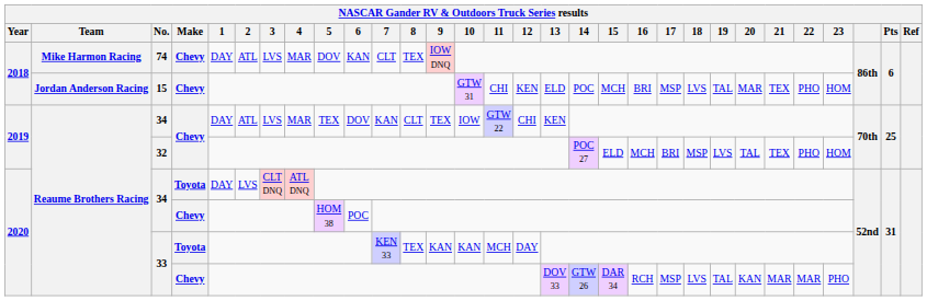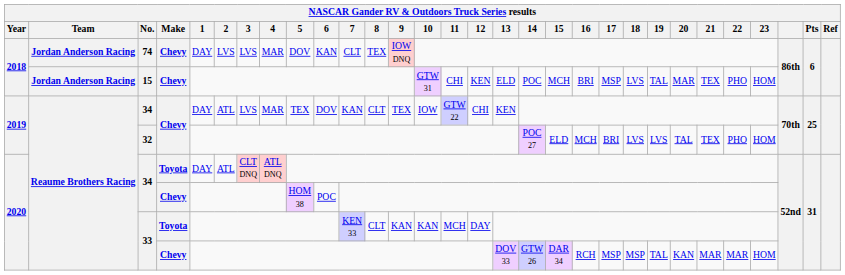 <table class="wikitable" style="text-align:center; font-size:75%">
 <tr>
 <th colspan=45><a href='#'>NASCAR Gander RV & Outdoors Truck Series</a> results</th>
 </tr>
 <tr>
 <th>Year</th>
 <th>Team</th>
 <th>No.</th>
 <th>Make</th>
 <th>1</th>
 <th>2</th>
 <th>3</th>
 <th>4</th>
 <th>5</th>
 <th>6</th>
 <th>7</th>
 <th>8</th>
 <th>9</th>
 <th>10</th>
 <th>11</th>
 <th>12</th>
 <th>13</th>
 <th>14</th>
 <th>15</th>
 <th>16</th>
 <th>17</th>
 <th>18</th>
 <th>19</th>
 <th>20</th>
 <th>21</th>
 <th>22</th>
 <th>23</th>
 <th></th>
 <th>Pts</th>
 <th>Ref</th>
 </tr>
 <tr>
 <th rowspan=2><a href='#'>2018</a></th>
-<th><a href='#'>Mike Harmon Racing</a></th>
+<th><a href='#'>Jordan Anderson Racing</a></th>
 <th>74</th>
 <th><a href='#'>Chevy</a></th>
 <td><a href='#'>DAY</a></td>
-<td><a href='#'>ATL</a></td>
+<td><a href='#'>LVS</a></td>
 <td><a href='#'>LVS</a></td>
 <td><a href='#'>MAR</a></td>
 <td><a href='#'>DOV</a></td>
 <td><a href='#'>KAN</a></td>
 <td><a href='#'>CLT</a></td>
 <td><a href='#'>TEX</a></td>
 <td style="background:#FFCFCF;"><a href='#'>IOW</a><br><small>DNQ</small></td>
 <td colspan=14></td>
 <th rowspan=2>86th</th>
 <th rowspan=2>6</th>
 <th rowspan=2></th>
 </tr>
 <tr>
 <th><a href='#'>Jordan Anderson Racing</a></th>
 <th>15</th>
 <th><a href='#'>Chevy</a></th>
 <td colspan=9></td>
 <td style="background:#EFCFFF;"><a href='#'>GTW</a><br><small>31</small></td>
 <td><a href='#'>CHI</a></td>
 <td><a href='#'>KEN</a></td>
 <td><a href='#'>ELD</a></td>
 <td><a href='#'>POC</a></td>
 <td><a href='#'>MCH</a></td>
 <td><a href='#'>BRI</a></td>
 <td><a href='#'>MSP</a></td>
 <td><a href='#'>LVS</a></td>
 <td><a href='#'>TAL</a></td>
 <td><a href='#'>MAR</a></td>
 <td><a href='#'>TEX</a></td>
 <td><a href='#'>PHO</a></td>
 <td><a href='#'>HOM</a></td>
 </tr>
 <tr>
 <th rowspan=2><a href='#'>2019</a></th>
 <th rowspan=6><a href='#'>Reaume Brothers Racing</a></th>
 <th>34</th>
 <th rowspan=2><a href='#'>Chevy</a></th>
 <td><a href='#'>DAY</a></td>
 <td><a href='#'>ATL</a></td>
 <td><a href='#'>LVS</a></td>
 <td><a href='#'>MAR</a></td>
 <td><a href='#'>TEX</a></td>
 <td><a href='#'>DOV</a></td>
 <td><a href='#'>KAN</a></td>
 <td><a href='#'>CLT</a></td>
 <td><a href='#'>TEX</a></td>
 <td><a href='#'>IOW</a></td>
 <td style="background:#CFCFFF;"><a href='#'>GTW</a><br><small>22</small></td>
 <td><a href='#'>CHI</a></td>
 <td><a href='#'>KEN</a></td>
 <td colspan=10></td>
 <th rowspan=2>70th</th>
 <th rowspan=2>25</th>
 <th rowspan=2></th>
 </tr>
 <tr>
 <th>32</th>
 <td colspan=13></td>
 <td style="background:#EFCFFF;"><a href='#'>POC</a><br><small>27</small></td>
 <td><a href='#'>ELD</a></td>
 <td><a href='#'>MCH</a></td>
 <td><a href='#'>BRI</a></td>
-<td><a href='#'>MSP</a></td>
+<td><a href='#'>LVS</a></td>
 <td><a href='#'>LVS</a></td>
 <td><a href='#'>TAL</a></td>
 <td><a href='#'>TEX</a></td>
 <td><a href='#'>PHO</a></td>
 <td><a href='#'>HOM</a></td>
 </tr>
 <tr>
 <th rowspan=4><a href='#'>2020</a></th>
 <th rowspan=2>34</th>
 <th><a href='#'>Toyota</a></th>
 <td><a href='#'>DAY</a></td>
-<td><a href='#'>LVS</a></td>
+<td><a href='#'>ATL</a></td>
 <td style="background:#FFCFCF;"><a href='#'>CLT</a><br><small>DNQ</small></td>
 <td style="background:#FFCFCF;"><a href='#'>ATL</a><br><small>DNQ</small></td>
 <td colspan=19></td>
 <th rowspan=4>52nd</th>
 <th rowspan=4>31</th>
 <th rowspan=4></th>
 </tr>
 <tr>
 <th><a href='#'>Chevy</a></th>
 <td colspan=4></td>
 <td style="background:#EFCFFF;"><a href='#'>HOM</a><br><small>38</small></td>
 <td><a href='#'>POC</a></td>
 <td colspan=17></td>
 </tr>
 <tr>
 <th rowspan=2>33</th>
 <th><a href='#'>Toyota</a></th>
 <td colspan=6></td>
 <td style="background:#CFCFFF;"><a href='#'>KEN</a><br><small>33</small></td>
-<td><a href='#'>TEX</a></td>
+<td><a href='#'>CLT</a></td>
 <td><a href='#'>KAN</a></td>
 <td><a href='#'>KAN</a></td>
 <td><a href='#'>MCH</a></td>
 <td><a href='#'>DAY</a></td>
 <td colspan=11></td>
 </tr>
 <tr>
 <th><a href='#'>Chevy</a></th>
 <td colspan=12></td>
 <td style="background:#EFCFFF;"><a href='#'>DOV</a><br><small>33</small></td>
 <td style="background:#CFCFFF;"><a href='#'>GTW</a><br><small>26</small></td>
 <td style="background:#EFCFFF;"><a href='#'>DAR</a><br><small>34</small></td>
 <td><a href='#'>RCH</a></td>
 <td><a href='#'>MSP</a></td>
-<td><a href='#'>LVS</a></td>
+<td><a href='#'>MSP</a></td>
 <td><a href='#'>TAL</a></td>
 <td><a href='#'>KAN</a></td>
 <td><a href='#'>MAR</a></td>
 <td><a href='#'>MAR</a></td>
-<td><a href='#'>PHO</a></td>
+<td><a href='#'>HOM</a></td>
 </tr>
 </table>
